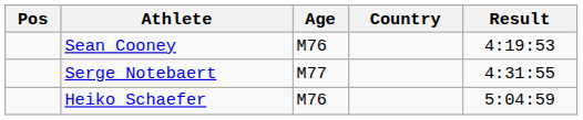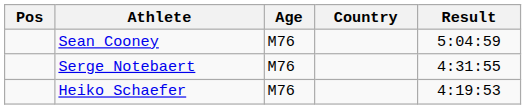 <table class="wikitable"  style="text-align:center; width:50%;">
 <tr>
 <th>Pos</th>
 <th>Athlete</th>
 <th>Age</th>
 <th>Country</th>
 <th>Result</th>
 </tr>
 <tr>
 <td align=center></td>
 <td align=left><a href='#'>Sean Cooney</a></td>
 <td align=left>M76</td>
 <td align=left></td>
-<td>4:19:53</td>
+<td>5:04:59</td>
 </tr>
 <tr>
 <td align=center></td>
 <td align=left><a href='#'>Serge Notebaert</a></td>
-<td align=left>M77</td>
+<td align=left>M76</td>
 <td align=left></td>
 <td>4:31:55</td>
 </tr>
 <tr>
 <td align=center></td>
 <td align=left><a href='#'>Heiko Schaefer</a></td>
 <td align=left>M76</td>
 <td align=left></td>
-<td>5:04:59</td>
+<td>4:19:53</td>
 </tr>
 </table>
